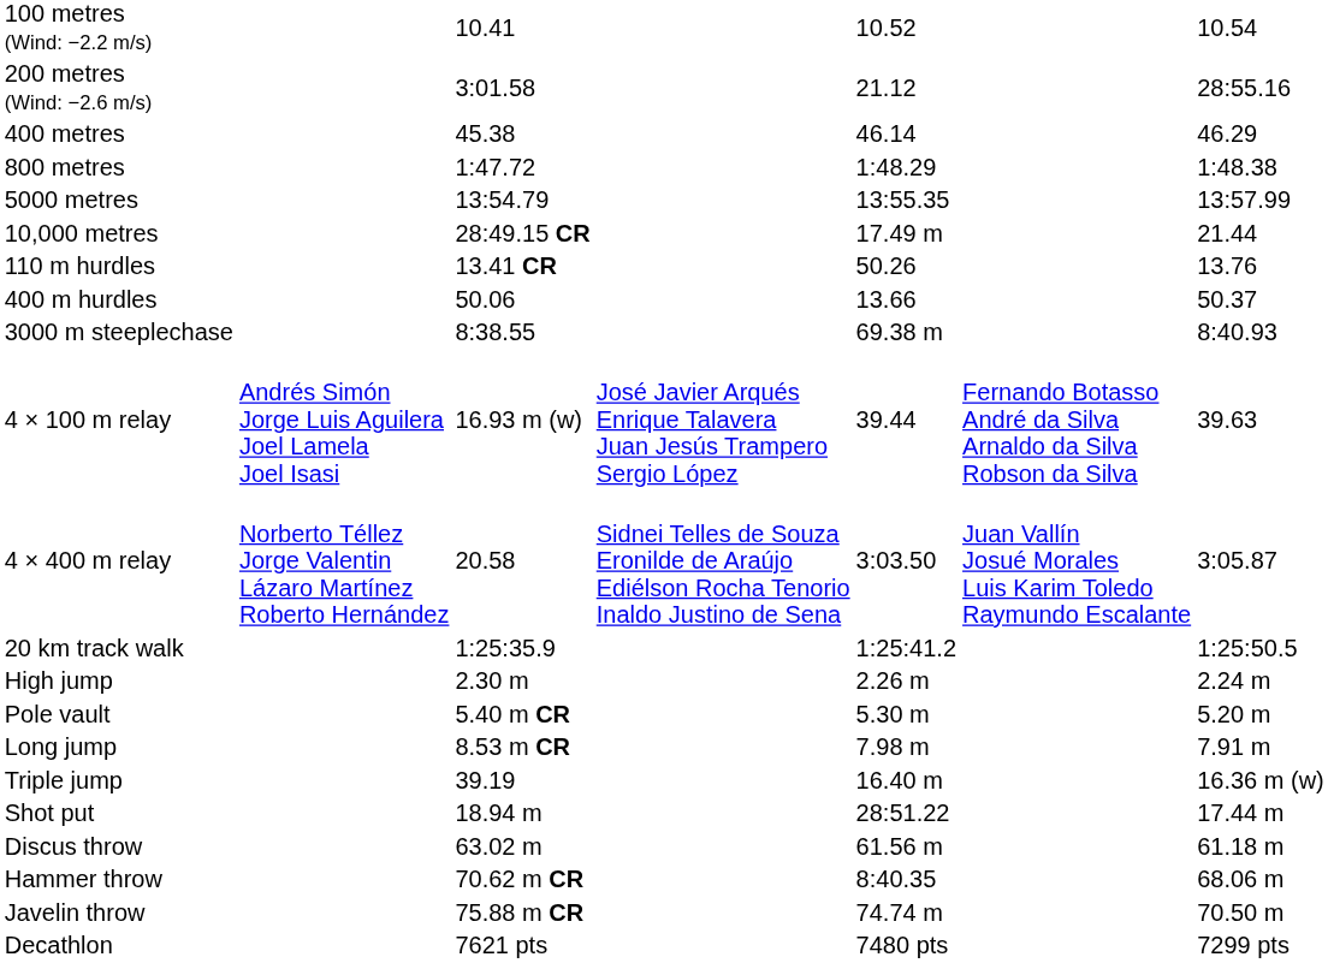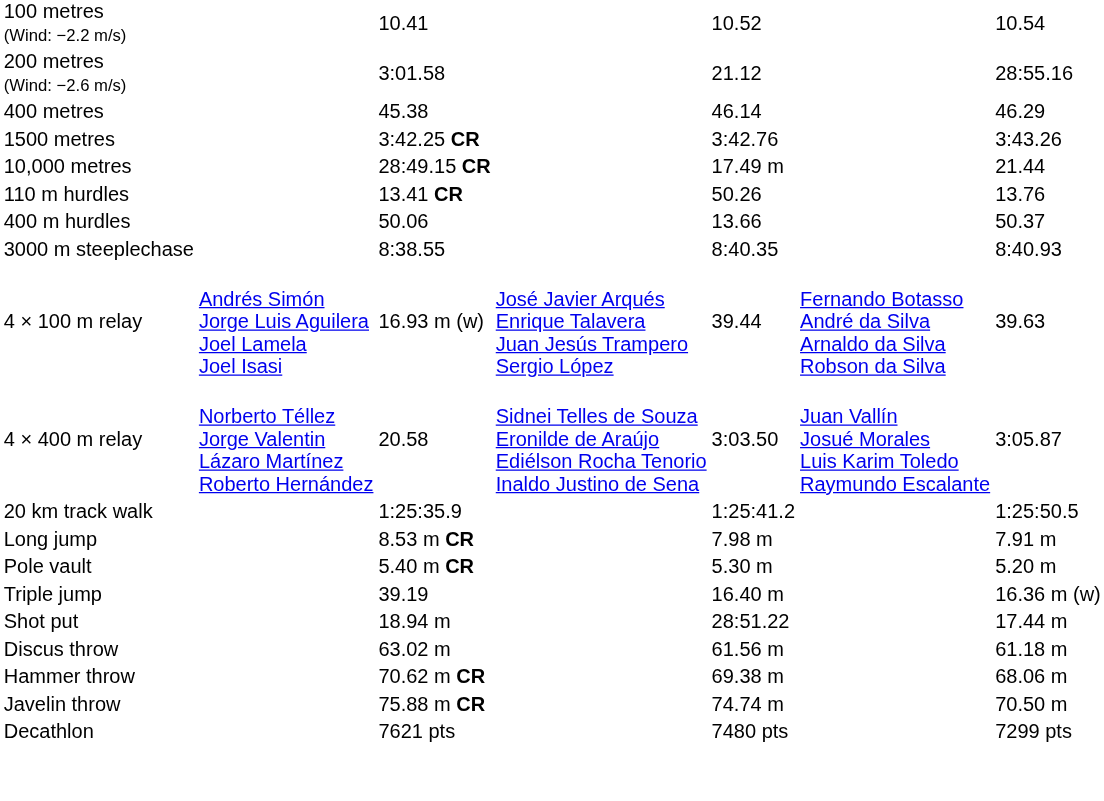 <table>
 <tr>
 <td>100 metres<br><small>(Wind: −2.2 m/s)</small></td>
 <td></td>
 <td>10.41</td>
 <td></td>
 <td>10.52</td>
 <td></td>
 <td>10.54</td>
 </tr>
 <tr>
 <td>200 metres<br><small>(Wind: −2.6 m/s)</small></td>
 <td></td>
 <td>3:01.58</td>
 <td></td>
 <td>21.12</td>
 <td></td>
 <td>28:55.16</td>
 </tr>
 <tr>
 <td>400 metres</td>
 <td></td>
 <td>45.38</td>
 <td></td>
 <td>46.14</td>
 <td></td>
 <td>46.29</td>
 </tr>
 <tr>
-<td>800 metres</td>
+<td>1500 metres</td>
 <td></td>
-<td>1:47.72</td>
+<td>3:42.25 <strong>CR</strong></td>
 <td></td>
-<td>1:48.29</td>
+<td>3:42.76</td>
 <td></td>
-<td>1:48.38</td>
-</tr>
-<tr>
-<td>5000 metres</td>
-<td></td>
-<td>13:54.79</td>
-<td></td>
-<td>13:55.35</td>
-<td></td>
-<td>13:57.99</td>
+<td>3:43.26</td>
 </tr>
 <tr>
 <td>10,000 metres</td>
 <td></td>
 <td>28:49.15 <strong>CR</strong></td>
 <td></td>
 <td>17.49 m</td>
 <td></td>
 <td>21.44</td>
 </tr>
 <tr>
 <td>110 m hurdles</td>
 <td></td>
 <td>13.41 <strong>CR</strong></td>
 <td></td>
 <td>50.26</td>
 <td></td>
 <td>13.76</td>
 </tr>
 <tr>
 <td>400 m hurdles</td>
 <td></td>
 <td>50.06</td>
 <td></td>
 <td>13.66</td>
 <td></td>
 <td>50.37</td>
 </tr>
 <tr>
 <td>3000 m steeplechase</td>
 <td></td>
 <td>8:38.55</td>
 <td></td>
-<td>69.38 m</td>
+<td>8:40.35</td>
 <td></td>
 <td>8:40.93</td>
 </tr>
 <tr>
 <td>4 × 100 m relay</td>
 <td><br><a href='#'>Andrés Simón</a><br><a href='#'>Jorge Luis Aguilera</a><br><a href='#'>Joel Lamela</a><br><a href='#'>Joel Isasi</a></td>
 <td>16.93 m (w)</td>
 <td><br><a href='#'>José Javier Arqués</a><br><a href='#'>Enrique Talavera</a><br><a href='#'>Juan Jesús Trampero</a><br><a href='#'>Sergio López</a></td>
 <td>39.44</td>
 <td><br><a href='#'>Fernando Botasso</a><br><a href='#'>André da Silva</a><br><a href='#'>Arnaldo da Silva</a><br><a href='#'>Robson da Silva</a></td>
 <td>39.63</td>
 </tr>
 <tr>
 <td>4 × 400 m relay</td>
 <td><br><a href='#'>Norberto Téllez</a><br><a href='#'>Jorge Valentin</a><br><a href='#'>Lázaro Martínez</a><br><a href='#'>Roberto Hernández</a></td>
 <td>20.58</td>
 <td><br><a href='#'>Sidnei Telles de Souza</a><br><a href='#'>Eronilde de Araújo</a><br><a href='#'>Ediélson Rocha Tenorio</a><br><a href='#'>Inaldo Justino de Sena</a></td>
 <td>3:03.50</td>
 <td><br><a href='#'>Juan Vallín</a><br><a href='#'>Josué Morales</a><br><a href='#'>Luis Karim Toledo</a><br><a href='#'>Raymundo Escalante</a></td>
 <td>3:05.87</td>
 </tr>
 <tr>
 <td>20 km track walk</td>
 <td></td>
 <td>1:25:35.9</td>
 <td></td>
 <td>1:25:41.2</td>
 <td></td>
 <td>1:25:50.5</td>
 </tr>
 <tr>
-<td>High jump</td>
+<td>Long jump</td>
 <td></td>
-<td>2.30 m</td>
+<td>8.53 m <strong>CR</strong></td>
 <td></td>
-<td>2.26 m</td>
+<td>7.98 m</td>
 <td></td>
-<td>2.24 m</td>
+<td>7.91 m</td>
 </tr>
 <tr>
 <td>Pole vault</td>
 <td></td>
 <td>5.40 m <strong>CR</strong></td>
 <td></td>
 <td>5.30 m</td>
 <td></td>
 <td>5.20 m</td>
-</tr>
-<tr>
-<td>Long jump</td>
-<td></td>
-<td>8.53 m <strong>CR</strong></td>
-<td></td>
-<td>7.98 m</td>
-<td></td>
-<td>7.91 m</td>
 </tr>
 <tr>
 <td>Triple jump</td>
 <td></td>
 <td>39.19</td>
 <td></td>
 <td>16.40 m</td>
 <td></td>
 <td>16.36 m (w)</td>
 </tr>
 <tr>
 <td>Shot put</td>
 <td></td>
 <td>18.94 m</td>
 <td></td>
 <td>28:51.22</td>
 <td></td>
 <td>17.44 m</td>
 </tr>
 <tr>
 <td>Discus throw</td>
 <td></td>
 <td>63.02 m</td>
 <td></td>
 <td>61.56 m</td>
 <td></td>
 <td>61.18 m</td>
 </tr>
 <tr>
 <td>Hammer throw</td>
 <td></td>
 <td>70.62 m <strong>CR</strong></td>
 <td></td>
-<td>8:40.35</td>
+<td>69.38 m</td>
 <td></td>
 <td>68.06 m</td>
 </tr>
 <tr>
 <td>Javelin throw</td>
 <td></td>
 <td>75.88 m <strong>CR</strong></td>
 <td></td>
 <td>74.74 m</td>
 <td></td>
 <td>70.50 m</td>
 </tr>
 <tr>
 <td>Decathlon</td>
 <td></td>
 <td>7621 pts</td>
 <td></td>
 <td>7480 pts</td>
 <td></td>
 <td>7299 pts</td>
 </tr>
 </table>
